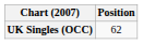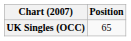 <table class="wikitable plainrowheaders" style="text-align:center">
 <tr>
 <th scope="col">Chart (2007)</th>
 <th scope="col">Position</th>
 </tr>
 <tr>
 <th scope="row">UK Singles (OCC)</th>
-<td>62</td>
+<td>65</td>
 </tr>
 </table>
